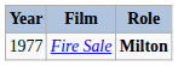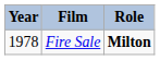 <table class="wikitable" style="font-size:95%;">
 <tr>
 <th style="background:#B0C4DE;">Year</th>
 <th style="background:#B0C4DE;">Film</th>
 <th style="background:#B0C4DE;">Role</th>
 </tr>
 <tr>
-<td>1977</td>
+<td>1978</td>
 <td><em><a href='#'>Fire Sale</a></em></td>
 <td><strong>Milton</strong></td>
 </tr>
 </table>
